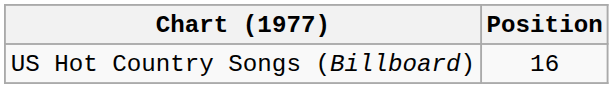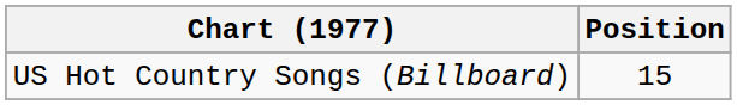 <table class="wikitable">
 <tr>
 <th>Chart (1977)</th>
 <th>Position</th>
 </tr>
 <tr>
 <td>US Hot Country Songs (<em>Billboard</em>)</td>
-<td align="center">16</td>
+<td align="center">15</td>
 </tr>
 </table>
